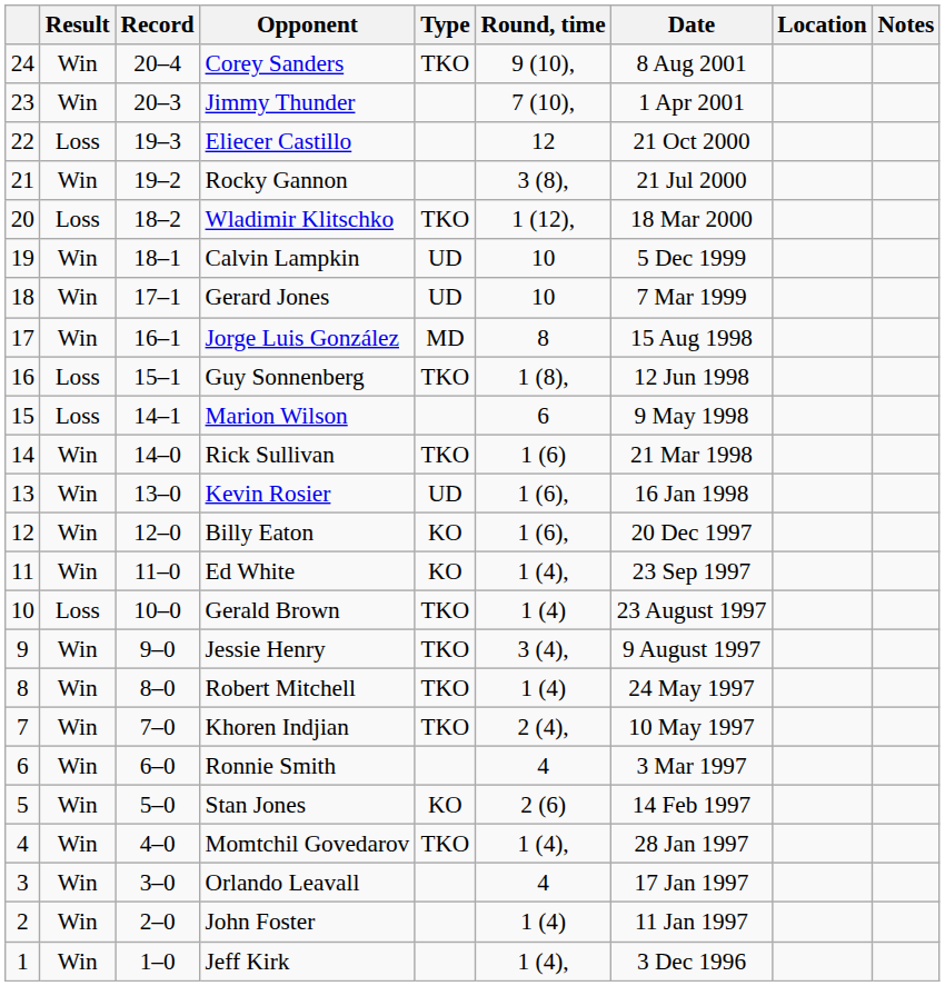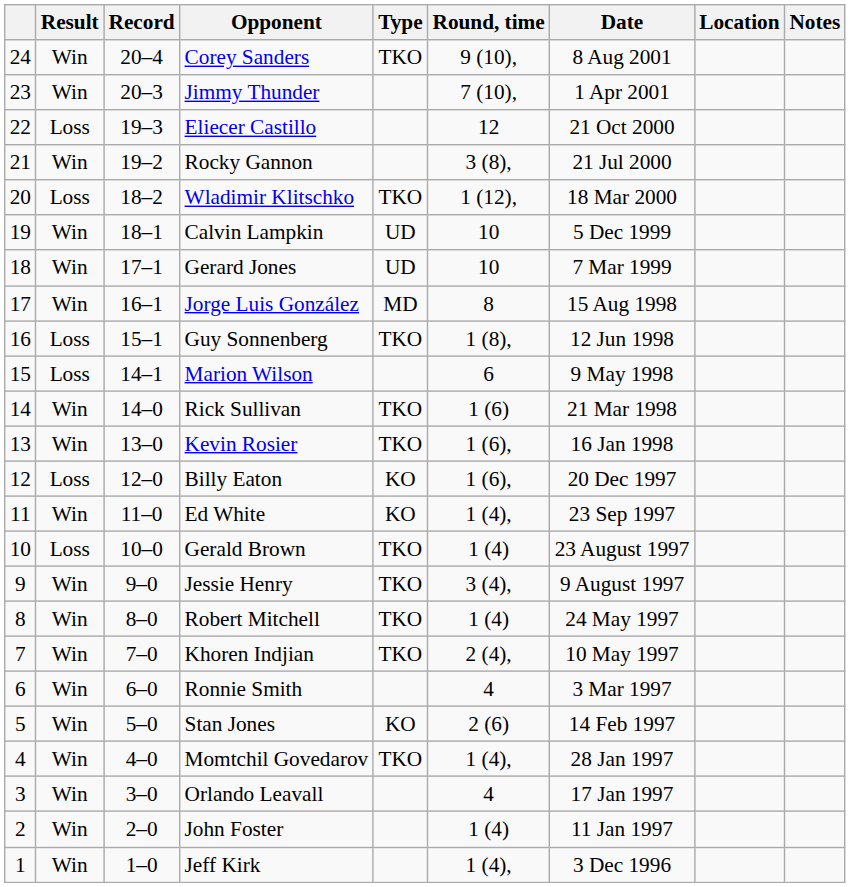 <table class="wikitable" style="text-align:center; font-size:95%">
 <tr>
 <th></th>
 <th>Result</th>
 <th>Record</th>
 <th>Opponent</th>
 <th>Type</th>
 <th>Round, time</th>
 <th>Date</th>
 <th>Location</th>
 <th>Notes</th>
 </tr>
 <tr>
 <td>24</td>
 <td>Win</td>
 <td>20–4</td>
 <td style="text-align:left;"> <a href='#'>Corey Sanders</a></td>
 <td>TKO</td>
 <td>9 (10), </td>
 <td>8 Aug 2001</td>
 <td style="text-align:left;"> </td>
 <td style="text-align:left;"></td>
 </tr>
 <tr>
 <td>23</td>
 <td>Win</td>
 <td>20–3</td>
 <td style="text-align:left;"> <a href='#'>Jimmy Thunder</a></td>
 <td></td>
 <td>7 (10), </td>
 <td>1 Apr 2001</td>
 <td style="text-align:left;"> </td>
 <td style="text-align:left;"></td>
 </tr>
 <tr>
 <td>22</td>
 <td>Loss</td>
 <td>19–3</td>
 <td style="text-align:left;"> <a href='#'>Eliecer Castillo</a></td>
 <td></td>
 <td>12</td>
 <td>21 Oct 2000</td>
 <td style="text-align:left;"> </td>
 <td style="text-align:left;"></td>
 </tr>
 <tr>
 <td>21</td>
 <td>Win</td>
 <td>19–2</td>
 <td style="text-align:left;"> Rocky Gannon</td>
 <td></td>
 <td>3 (8), </td>
 <td>21 Jul 2000</td>
 <td style="text-align:left;"> </td>
 <td style="text-align:left;"></td>
 </tr>
 <tr>
 <td>20</td>
 <td>Loss</td>
 <td>18–2</td>
 <td style="text-align:left;"> <a href='#'>Wladimir Klitschko</a></td>
 <td>TKO</td>
 <td>1 (12), </td>
 <td>18 Mar 2000</td>
 <td style="text-align:left;"> </td>
 <td style="text-align:left;"></td>
 </tr>
 <tr>
 <td>19</td>
 <td>Win</td>
 <td>18–1</td>
 <td style="text-align:left;"> Calvin Lampkin</td>
 <td>UD</td>
 <td>10</td>
 <td>5 Dec 1999</td>
 <td style="text-align:left;"> </td>
 <td style="text-align:left;"></td>
 </tr>
 <tr>
 <td>18</td>
 <td>Win</td>
 <td>17–1</td>
 <td style="text-align:left;"> Gerard Jones</td>
 <td>UD</td>
 <td>10</td>
 <td>7 Mar 1999</td>
 <td style="text-align:left;"> </td>
 <td style="text-align:left;"></td>
 </tr>
 <tr>
 <td>17</td>
 <td>Win</td>
 <td>16–1</td>
 <td style="text-align:left;"> <a href='#'>Jorge Luis González</a></td>
 <td>MD</td>
 <td>8</td>
 <td>15 Aug 1998</td>
 <td style="text-align:left;"> </td>
 <td style="text-align:left;"></td>
 </tr>
 <tr>
 <td>16</td>
 <td>Loss</td>
 <td>15–1</td>
 <td style="text-align:left;"> Guy Sonnenberg</td>
 <td>TKO</td>
 <td>1 (8), </td>
 <td>12 Jun 1998</td>
 <td style="text-align:left;"> </td>
 <td style="text-align:left;"></td>
 </tr>
 <tr>
 <td>15</td>
 <td>Loss</td>
 <td>14–1</td>
 <td style="text-align:left;"> <a href='#'>Marion Wilson</a></td>
 <td></td>
 <td>6</td>
 <td>9 May 1998</td>
 <td style="text-align:left;"> </td>
 <td style="text-align:left;"></td>
 </tr>
 <tr>
 <td>14</td>
 <td>Win</td>
 <td>14–0</td>
 <td style="text-align:left;"> Rick Sullivan</td>
 <td>TKO</td>
 <td>1 (6)</td>
 <td>21 Mar 1998</td>
 <td style="text-align:left;"> </td>
 <td style="text-align:left;"></td>
 </tr>
 <tr>
 <td>13</td>
 <td>Win</td>
 <td>13–0</td>
 <td style="text-align:left;"> <a href='#'>Kevin Rosier</a></td>
-<td>UD</td>
+<td>TKO</td>
 <td>1 (6), </td>
 <td>16 Jan 1998</td>
 <td style="text-align:left;"> </td>
 <td style="text-align:left;"></td>
 </tr>
 <tr>
 <td>12</td>
-<td>Win</td>
+<td>Loss</td>
 <td>12–0</td>
 <td style="text-align:left;"> Billy Eaton</td>
 <td>KO</td>
 <td>1 (6), </td>
 <td>20 Dec 1997</td>
 <td style="text-align:left;"> </td>
 <td style="text-align:left;"></td>
 </tr>
 <tr>
 <td>11</td>
 <td>Win</td>
 <td>11–0</td>
 <td style="text-align:left;"> Ed White</td>
 <td>KO</td>
 <td>1 (4), </td>
 <td>23 Sep 1997</td>
 <td style="text-align:left;"> </td>
 <td style="text-align:left;"></td>
 </tr>
 <tr>
 <td>10</td>
 <td>Loss</td>
 <td>10–0</td>
 <td style="text-align:left;"> Gerald Brown</td>
 <td>TKO</td>
 <td>1 (4)</td>
 <td>23 August 1997</td>
 <td style="text-align:left;"> </td>
 <td style="text-align:left;"></td>
 </tr>
 <tr>
 <td>9</td>
 <td>Win</td>
 <td>9–0</td>
 <td style="text-align:left;"> Jessie Henry</td>
 <td>TKO</td>
 <td>3 (4), </td>
 <td>9 August 1997</td>
 <td style="text-align:left;"> </td>
 <td style="text-align:left;"></td>
 </tr>
 <tr>
 <td>8</td>
 <td>Win</td>
 <td>8–0</td>
 <td style="text-align:left;"> Robert Mitchell</td>
 <td>TKO</td>
 <td>1 (4)</td>
 <td>24 May 1997</td>
 <td style="text-align:left;"> </td>
 <td style="text-align:left;"></td>
 </tr>
 <tr>
 <td>7</td>
 <td>Win</td>
 <td>7–0</td>
 <td style="text-align:left;"> Khoren Indjian</td>
 <td>TKO</td>
 <td>2 (4), </td>
 <td>10 May 1997</td>
 <td style="text-align:left;"> </td>
 <td style="text-align:left;"></td>
 </tr>
 <tr>
 <td>6</td>
 <td>Win</td>
 <td>6–0</td>
 <td style="text-align:left;"> Ronnie Smith</td>
 <td></td>
 <td>4</td>
 <td>3 Mar 1997</td>
 <td style="text-align:left;"> </td>
 <td style="text-align:left;"></td>
 </tr>
 <tr>
 <td>5</td>
 <td>Win</td>
 <td>5–0</td>
 <td style="text-align:left;"> Stan Jones</td>
 <td>KO</td>
 <td>2 (6)</td>
 <td>14 Feb 1997</td>
 <td style="text-align:left;"> </td>
 <td style="text-align:left;"></td>
 </tr>
 <tr>
 <td>4</td>
 <td>Win</td>
 <td>4–0</td>
 <td style="text-align:left;"> Momtchil Govedarov</td>
 <td>TKO</td>
 <td>1 (4), </td>
 <td>28 Jan 1997</td>
 <td style="text-align:left;"> </td>
 <td style="text-align:left;"></td>
 </tr>
 <tr>
 <td>3</td>
 <td>Win</td>
 <td>3–0</td>
 <td style="text-align:left;"> Orlando Leavall</td>
 <td></td>
 <td>4</td>
 <td>17 Jan 1997</td>
 <td style="text-align:left;"> </td>
 <td style="text-align:left;"></td>
 </tr>
 <tr>
 <td>2</td>
 <td>Win</td>
 <td>2–0</td>
 <td style="text-align:left;"> John Foster</td>
 <td></td>
 <td>1 (4)</td>
 <td>11 Jan 1997</td>
 <td style="text-align:left;"> </td>
 <td style="text-align:left;"></td>
 </tr>
 <tr>
 <td>1</td>
 <td>Win</td>
 <td>1–0</td>
 <td style="text-align:left;"> Jeff Kirk</td>
 <td></td>
 <td>1 (4), </td>
 <td>3 Dec 1996</td>
 <td style="text-align:left;"> </td>
 <td style="text-align:left;"></td>
 </tr>
 </table>
